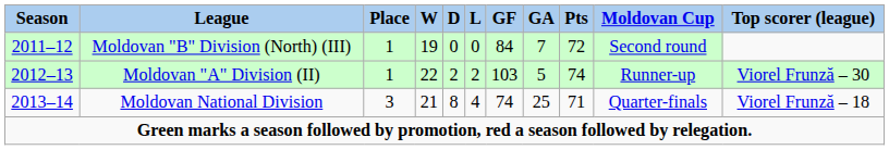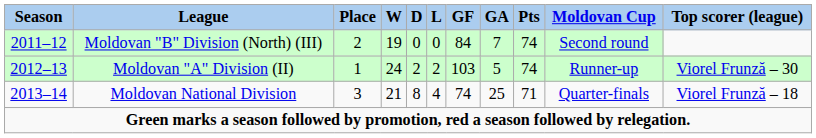 <table class="wikitable" width="800px">
 <tr>
 <th style="background:#ABCDEF;">Season</th>
 <th style="background:#ABCDEF;">League</th>
 <th style="background:#ABCDEF;">Place</th>
 <th style="background:#ABCDEF;">W</th>
 <th style="background:#ABCDEF;">D</th>
 <th style="background:#ABCDEF;">L</th>
 <th style="background:#ABCDEF;">GF</th>
 <th style="background:#ABCDEF;">GA</th>
 <th style="background:#ABCDEF;">Pts</th>
 <th style="background:#ABCDEF;"><a href='#'>Moldovan Cup</a></th>
 <th style="background:#ABCDEF;">Top scorer (league)</th>
 </tr>
 <tr align="center" style="background:#ccffcc;">
 <td><a href='#'>2011–12</a></td>
 <td><a href='#'>Moldovan "B" Division</a> (North) (III)</td>
-<td>1</td>
+<td>2</td>
 <td>19</td>
 <td>0</td>
 <td>0</td>
 <td>84</td>
 <td>7</td>
-<td>72</td>
+<td>74</td>
 <td><a href='#'>Second round</a></td>
 </tr>
 <tr align="center" style="background:#ccffcc;">
 <td><a href='#'>2012–13</a></td>
 <td><a href='#'>Moldovan "A" Division</a> (II)</td>
 <td>1</td>
-<td>22</td>
+<td>24</td>
 <td>2</td>
 <td>2</td>
 <td>103</td>
 <td>5</td>
 <td>74</td>
 <td><a href='#'>Runner-up</a></td>
 <td> <a href='#'>Viorel Frunză</a> – 30</td>
 </tr>
 <tr align="center">
 <td><a href='#'>2013–14</a></td>
 <td><a href='#'>Moldovan National Division</a></td>
 <td>3</td>
 <td>21</td>
 <td>8</td>
 <td>4</td>
 <td>74</td>
 <td>25</td>
 <td>71</td>
 <td><a href='#'>Quarter-finals</a></td>
 <td> <a href='#'>Viorel Frunză</a> – 18</td>
 </tr>
 <tr>
 <td colspan="12" align="center"><strong>Green marks a season followed by promotion, red a season followed by relegation.</strong></td>
 </tr>
 </table>
